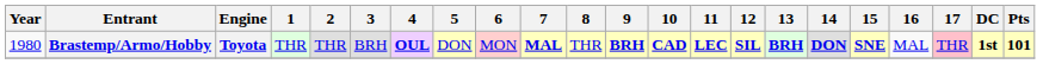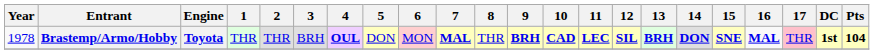 <table class="wikitable" style="text-align:center; font-size:85%">
 <tr>
 <th>Year</th>
 <th>Entrant</th>
 <th>Engine</th>
 <th>1</th>
 <th>2</th>
 <th>3</th>
 <th>4</th>
 <th>5</th>
 <th>6</th>
 <th>7</th>
 <th>8</th>
 <th>9</th>
 <th>10</th>
 <th>11</th>
 <th>12</th>
 <th>13</th>
 <th>14</th>
 <th>15</th>
 <th>16</th>
 <th>17</th>
 <th>DC</th>
 <th>Pts</th>
 </tr>
 <tr>
-<td><a href='#'>1980</a></td>
+<td><a href='#'>1978</a></td>
 <th nowrap><a href='#'>Brastemp/Armo/Hobby</a></th>
 <th><a href='#'>Toyota</a></th>
 <td style="background:#DFFFDF;"><a href='#'>THR</a><br></td>
 <td style="background:#DFDFDF;"><a href='#'>THR</a><br></td>
 <td style="background:#DFDFDF;"><a href='#'>BRH</a><br></td>
 <td style="background:#EFCFFF;"><strong><a href='#'>OUL</a></strong><br></td>
 <td style="background:#FFFFBF;"><a href='#'>DON</a><br></td>
 <td style="background:#FFCFCF;"><a href='#'>MON</a><br></td>
 <td style="background:#FFFFBF;"><strong><a href='#'>MAL</a></strong><br></td>
 <td style="background:#FFFFBF;"><a href='#'>THR</a><br></td>
 <td style="background:#FFFFBF;"><strong><a href='#'>BRH</a></strong><br></td>
 <td style="background:#FFFFBF;"><strong><a href='#'>CAD</a></strong><br></td>
 <td style="background:#FFFFBF;"><strong><a href='#'>LEC</a></strong><br></td>
 <td style="background:#FFFFBF;"><strong><a href='#'>SIL</a></strong><br></td>
 <td style="background:#DFFFDF;"><strong><a href='#'>BRH</a></strong><br></td>
 <td style="background:#DFDFDF;"><strong><a href='#'>DON</a></strong><br></td>
 <td style="background:#FFFFBF;"><strong><a href='#'>SNE</a></strong><br></td>
-<td><a href='#'>MAL</a><br></td>
+<td><strong><a href='#'>MAL</a><br></strong></td>
 <td style="background: pink;"><a href='#'>THR</a><br></td>
 <td style="background:#FFFFBF;"><strong>1st</strong></td>
-<td style="background:#FFFFBF;"><strong>101</strong></td>
+<td style="background:#FFFFBF;"><strong>104</strong></td>
 </tr>
 <tr>
 </tr>
 </table>
